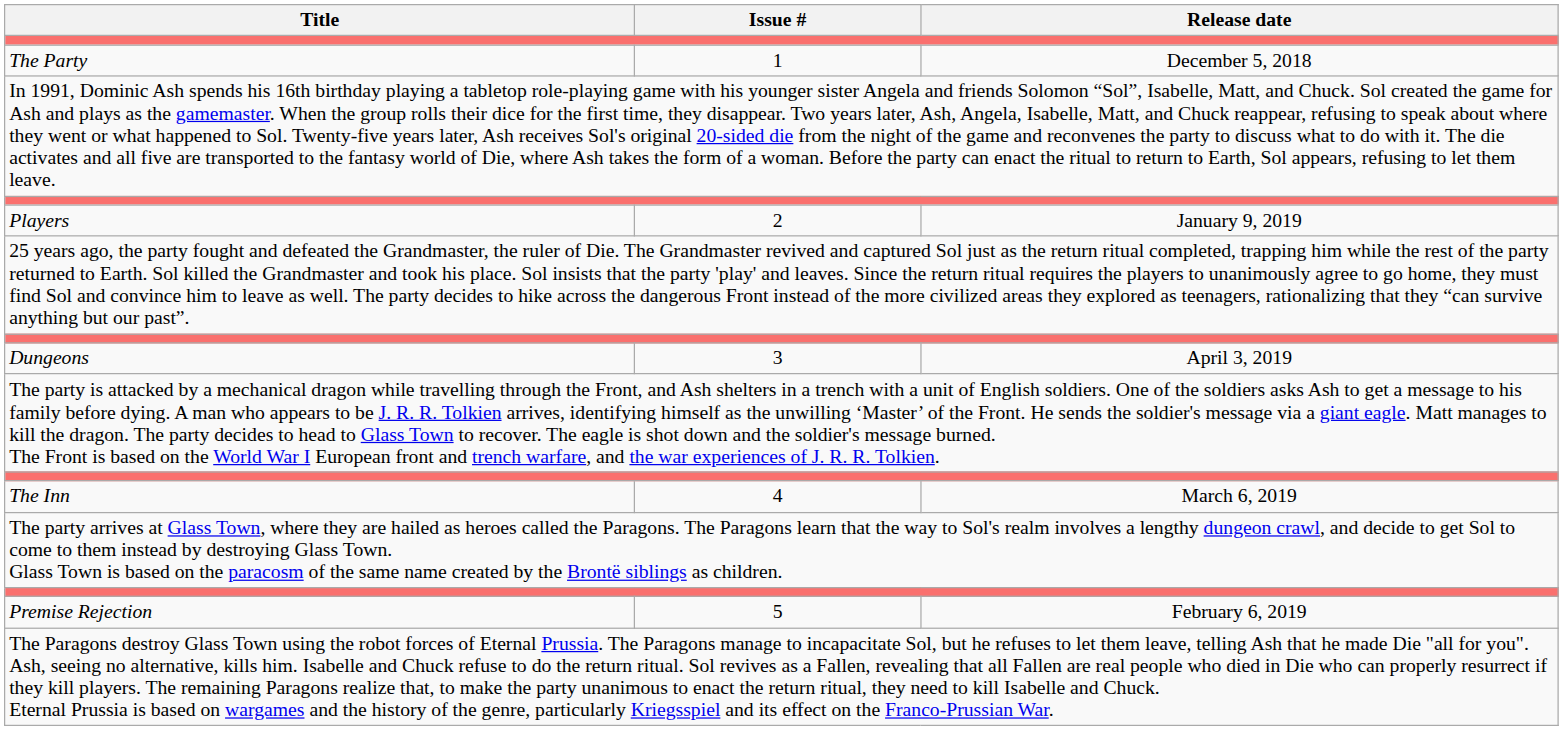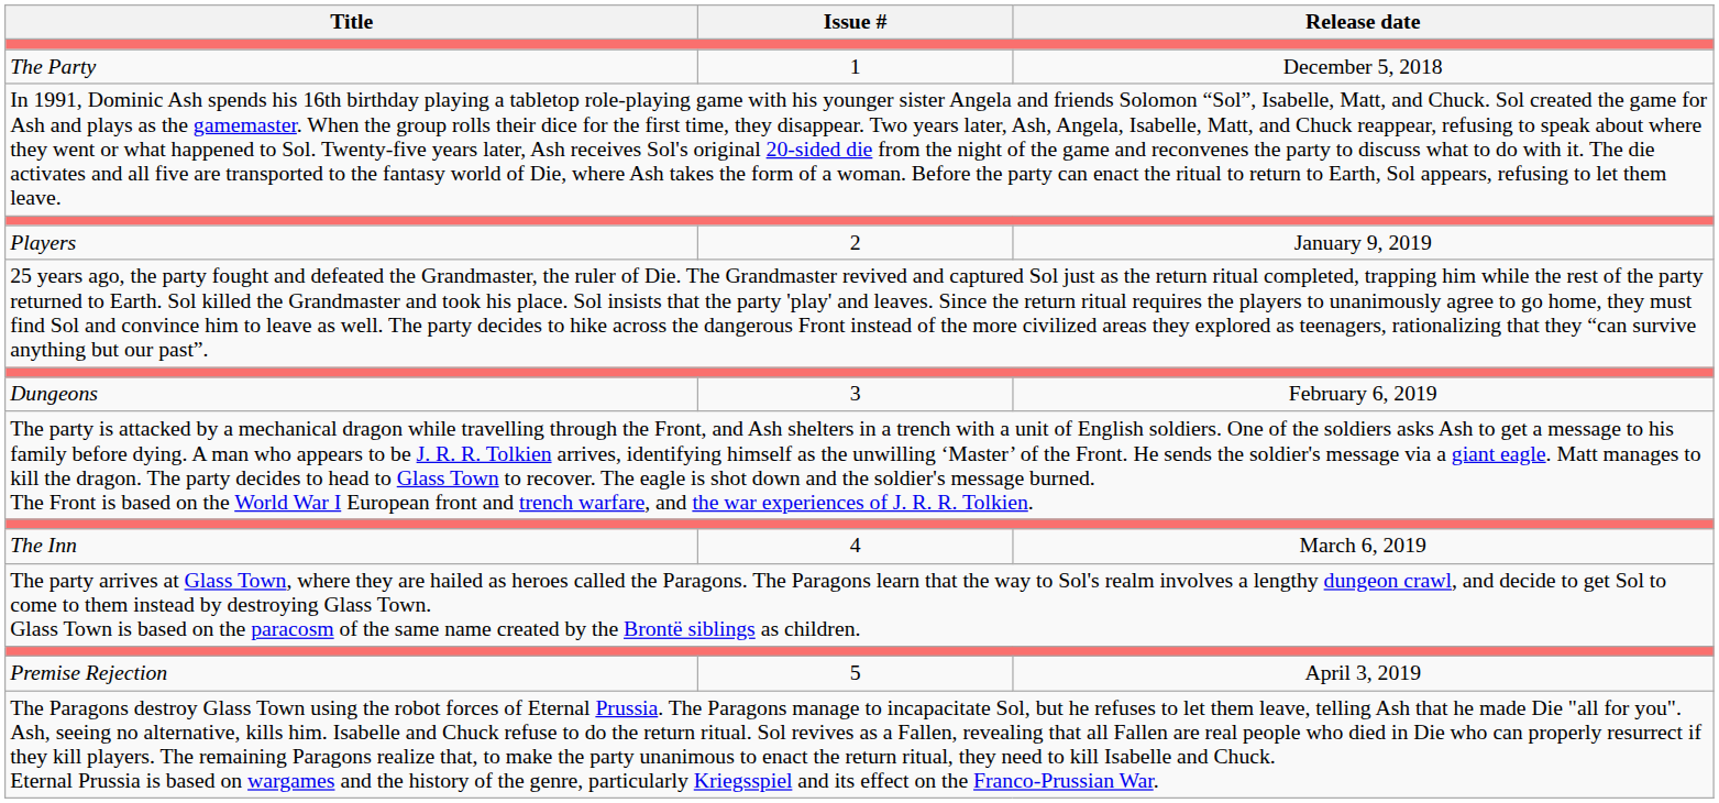 <table class="wikitable" style="width:100%;">
 <tr>
 <th>Title</th>
 <th>Issue #</th>
 <th>Release date</th>
 </tr>
 <tr>
 <td colspan="6" style="background:#fa706e;"></td>
 </tr>
 <tr>
 <td><em>The Party</em></td>
 <td style="text-align:center;">1</td>
 <td style="text-align:center;">December 5, 2018</td>
 </tr>
 <tr>
 <td colspan="6">In 1991, Dominic Ash spends his 16th birthday playing a tabletop role-playing game with his younger sister Angela and friends Solomon “Sol”, Isabelle, Matt, and Chuck. Sol created the game for Ash and plays as the <a href='#'>gamemaster</a>. When the group rolls their dice for the first time, they disappear. Two years later, Ash, Angela, Isabelle, Matt, and Chuck reappear, refusing to speak about where they went or what happened to Sol. Twenty-five years later, Ash receives Sol's original <a href='#'>20-sided die</a> from the night of the game and reconvenes the party to discuss what to do with it. The die activates and all five are transported to the fantasy world of Die, where Ash takes the form of a woman. Before the party can enact the ritual to return to Earth, Sol appears, refusing to let them leave.</td>
 </tr>
 <tr>
 <td colspan="6" style="background:#fa706e;"></td>
 </tr>
 <tr>
 <td><em>Players</em></td>
 <td style="text-align:center;">2</td>
 <td style="text-align:center;">January 9, 2019</td>
 </tr>
 <tr>
 <td colspan="6">25 years ago, the party fought and defeated the Grandmaster, the ruler of Die. The Grandmaster revived and captured Sol just as the return ritual completed, trapping him while the rest of the party returned to Earth. Sol killed the Grandmaster and took his place. Sol insists that the party 'play' and leaves. Since the return ritual requires the players to unanimously agree to go home, they must find Sol and convince him to leave as well. The party decides to hike across the dangerous Front instead of the more civilized areas they explored as teenagers, rationalizing that they “can survive anything but our past”.</td>
 </tr>
 <tr>
 <td colspan="6" style="background:#fa706e;"></td>
 </tr>
 <tr>
 <td><em>Dungeons</em></td>
 <td style="text-align:center;">3</td>
-<td style="text-align:center;">April 3, 2019</td>
+<td style="text-align:center;">February 6, 2019</td>
 </tr>
 <tr>
 <td colspan="6">The party is attacked by a mechanical dragon while travelling through the Front, and Ash shelters in a trench with a unit of English soldiers. One of the soldiers asks Ash to get a message to his family before dying. A man who appears to be <a href='#'>J. R. R. Tolkien</a> arrives, identifying himself as the unwilling ‘Master’ of the Front. He sends the soldier's message via a <a href='#'>giant eagle</a>. Matt manages to kill the dragon. The party decides to head to <a href='#'>Glass Town</a> to recover. The eagle is shot down and the soldier's message burned.<br>The Front is based on the <a href='#'>World War I</a> European front and <a href='#'>trench warfare</a>, and <a href='#'>the war experiences of J. R. R. Tolkien</a>.</td>
 </tr>
 <tr>
 <td colspan="6" style="background:#fa706e;"></td>
 </tr>
 <tr>
 <td><em>The Inn</em></td>
 <td style="text-align:center;">4</td>
 <td style="text-align:center;">March 6, 2019</td>
 </tr>
 <tr>
 <td colspan="6">The party arrives at <a href='#'>Glass Town</a>, where they are hailed as heroes called the Paragons. The Paragons learn that the way to Sol's realm involves a lengthy <a href='#'>dungeon crawl</a>, and decide to get Sol to come to them instead by destroying Glass Town.<br>Glass Town is based on the <a href='#'>paracosm</a> of the same name created by the <a href='#'>Brontë siblings</a> as children.</td>
 </tr>
 <tr>
 <td colspan="6" style="background:#fa706e;"></td>
 </tr>
 <tr>
 <td><em>Premise Rejection</em></td>
 <td style="text-align:center;">5</td>
-<td style="text-align:center;">February 6, 2019</td>
+<td style="text-align:center;">April 3, 2019</td>
 </tr>
 <tr>
 <td colspan="6">The Paragons destroy Glass Town using the robot forces of Eternal <a href='#'>Prussia</a>. The Paragons manage to incapacitate Sol, but he refuses to let them leave, telling Ash that he made Die "all for you". Ash, seeing no alternative, kills him. Isabelle and Chuck refuse to do the return ritual. Sol revives as a Fallen, revealing that all Fallen are real people who died in Die who can properly resurrect if they kill players. The remaining Paragons realize that, to make the party unanimous to enact the return ritual, they need to kill Isabelle and Chuck.<br>Eternal Prussia is based on <a href='#'>wargames</a> and the history of the genre, particularly <a href='#'>Kriegsspiel</a> and its effect on the <a href='#'>Franco-Prussian War</a>.</td>
 </tr>
 </table>
